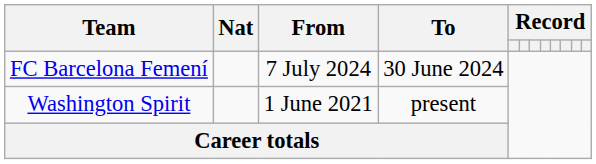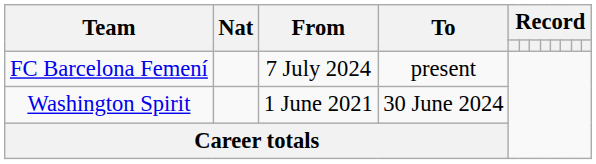 <table class="wikitable" style="text-align: center">
 <tr>
 <th rowspan="2">Team</th>
 <th rowspan="2">Nat</th>
 <th rowspan="2">From</th>
 <th rowspan="2">To</th>
 <th colspan="8">Record</th>
 </tr>
 <tr>
 <th></th>
 <th></th>
 <th></th>
 <th></th>
 <th></th>
 <th></th>
 <th></th>
 <th></th>
 </tr>
 <tr>
 <td><a href='#'>FC Barcelona Femení</a></td>
 <td></td>
 <td>7 July 2024</td>
-<td>30 June 2024<br></td>
+<td>present<br></td>
 </tr>
 <tr>
 <td><a href='#'>Washington Spirit</a></td>
 <td></td>
 <td>1 June 2021</td>
-<td>present<br></td>
+<td>30 June 2024<br></td>
 </tr>
 <tr>
 <th colspan=4>Career totals<br></th>
 </tr>
 </table>
